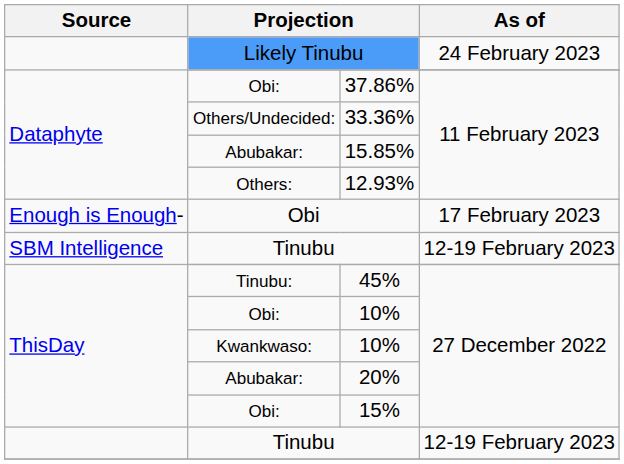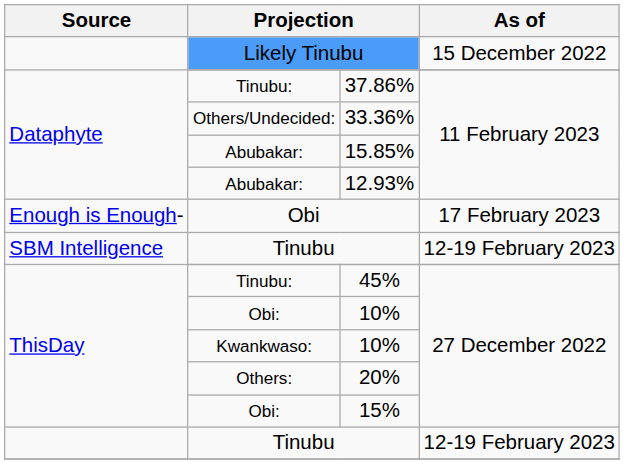 <table class="wikitable" style="text-align:center">
 <tr>
 <th>Source</th>
 <th colspan=2>Projection</th>
 <th>As of</th>
 </tr>
 <tr>
 <td align="left"></td>
 <td colspan=2 bgcolor=#4b9cf9>Likely Tinubu</td>
-<td>24 February 2023</td>
+<td>15 December 2022</td>
 </tr>
 <tr>
 <td rowspan=5 align="left"><a href='#'>Dataphyte</a></td>
 </tr>
 <tr>
-<td><small>Obi:</small></td>
+<td><small>Tinubu:</small></td>
 <td>37.86%</td>
 <td rowspan=4>11 February 2023</td>
 </tr>
 <tr>
 <td><small>Others/Undecided:</small></td>
 <td>33.36%</td>
 </tr>
 <tr>
 <td><small>Abubakar:</small></td>
 <td>15.85%</td>
 </tr>
 <tr>
-<td><small>Others:</small></td>
+<td><small>Abubakar:</small></td>
 <td>12.93%</td>
 </tr>
 <tr>
 <td align="left"><a href='#'>Enough is Enough</a>-<br></td>
 <td colspan=2 >Obi</td>
 <td>17 February 2023</td>
 </tr>
 <tr>
 <td align="left"><a href='#'>SBM Intelligence</a></td>
 <td colspan=2 >Tinubu</td>
 <td>12-19 February 2023</td>
 </tr>
 <tr>
 <td rowspan=6 align="left"><a href='#'>ThisDay</a></td>
 </tr>
 <tr>
 <td><small>Tinubu:</small></td>
 <td>45%</td>
 <td rowspan=5>27 December 2022</td>
 </tr>
 <tr>
 <td><small>Obi:</small></td>
 <td>10%</td>
 </tr>
 <tr>
 <td><small>Kwankwaso:</small></td>
 <td>10%</td>
 </tr>
 <tr>
-<td><small>Abubakar:</small></td>
+<td><small>Others:</small></td>
 <td>20%</td>
 </tr>
 <tr>
 <td><small>Obi:</small></td>
 <td>15%</td>
 </tr>
 <tr>
 <td align="left"></td>
 <td colspan=2 >Tinubu</td>
 <td>12-19 February 2023</td>
 </tr>
 <tr>
 </tr>
 </table>
